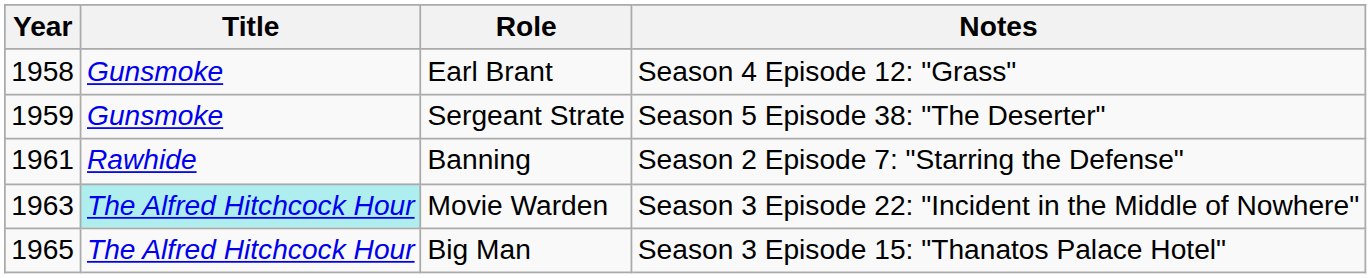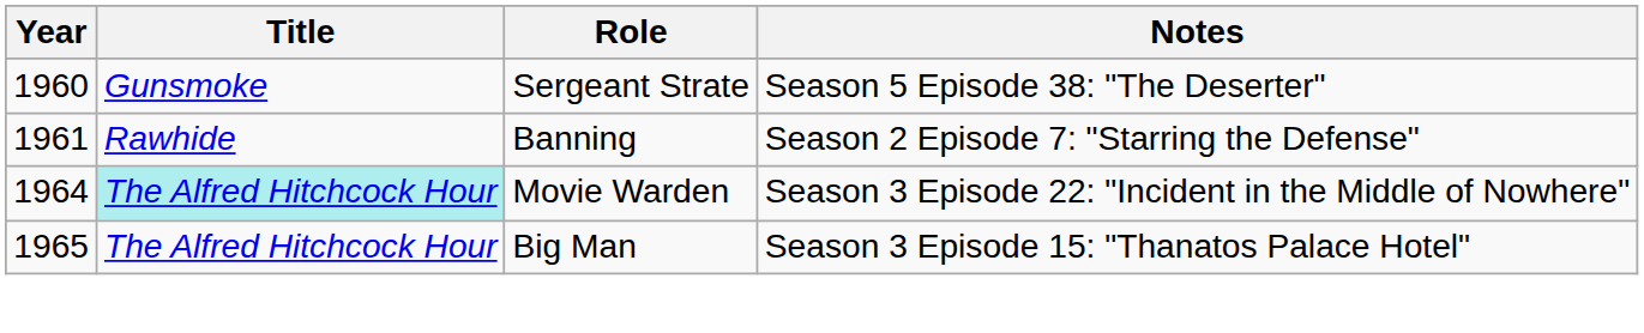 <table class="wikitable">
 <tr>
 <th>Year</th>
 <th>Title</th>
 <th>Role</th>
 <th>Notes</th>
 </tr>
 <tr>
-<td>1958</td>
-<td><em><a href='#'>Gunsmoke</a></em></td>
-<td>Earl Brant</td>
-<td>Season 4 Episode 12: "Grass"</td>
-</tr>
-<tr>
-<td>1959</td>
+<td>1960</td>
 <td><em><a href='#'>Gunsmoke</a></em></td>
 <td>Sergeant Strate</td>
 <td>Season 5 Episode 38: "The Deserter"</td>
 </tr>
 <tr>
 <td>1961</td>
 <td><em><a href='#'>Rawhide</a></em></td>
 <td>Banning</td>
 <td>Season 2 Episode 7: "Starring the Defense"</td>
 </tr>
 <tr>
-<td>1963</td>
+<td>1964</td>
 <td style="background: paleturquoise;"><em><a href='#'>The Alfred Hitchcock Hour</a></em></td>
 <td>Movie Warden</td>
 <td>Season 3 Episode 22: "Incident in the Middle of Nowhere"</td>
 </tr>
 <tr>
 <td>1965</td>
 <td><em><a href='#'>The Alfred Hitchcock Hour</a></em></td>
 <td>Big Man</td>
 <td>Season 3 Episode 15: "Thanatos Palace Hotel"</td>
 </tr>
 </table>
